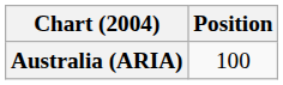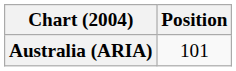 <table class="wikitable plainrowheaders" style="text-align:center">
 <tr>
 <th>Chart (2004)</th>
 <th>Position</th>
 </tr>
 <tr>
 <th scope="row">Australia (ARIA)</th>
-<td>100</td>
+<td>101</td>
 </tr>
 </table>
